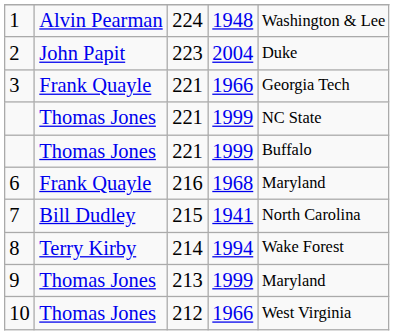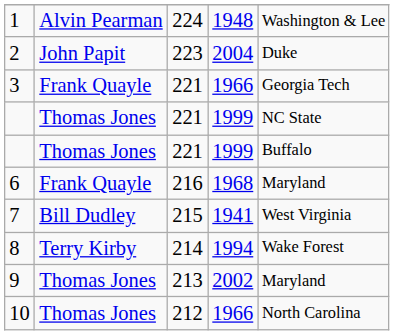 <table class="wikitable">
 <tr>
 </tr>
 <tr>
 <td>1</td>
 <td><a href='#'>Alvin Pearman</a></td>
 <td>224</td>
 <td><a href='#'>1948</a></td>
 <td style="font-size:80%;">Washington & Lee</td>
 </tr>
 <tr>
 <td>2</td>
 <td><a href='#'>John Papit</a></td>
 <td>223</td>
 <td><a href='#'>2004</a></td>
 <td style="font-size:80%;">Duke</td>
 </tr>
 <tr>
 <td>3</td>
 <td><a href='#'>Frank Quayle</a></td>
 <td>221</td>
 <td><a href='#'>1966</a></td>
 <td style="font-size:80%;">Georgia Tech</td>
 </tr>
 <tr>
 <td></td>
 <td><a href='#'>Thomas Jones</a></td>
 <td>221</td>
 <td><a href='#'>1999</a></td>
 <td style="font-size:80%;">NC State</td>
 </tr>
 <tr>
 <td></td>
 <td><a href='#'>Thomas Jones</a></td>
 <td>221</td>
 <td><a href='#'>1999</a></td>
 <td style="font-size:80%;">Buffalo</td>
 </tr>
 <tr>
 <td>6</td>
 <td><a href='#'>Frank Quayle</a></td>
 <td>216</td>
 <td><a href='#'>1968</a></td>
 <td style="font-size:80%;">Maryland</td>
 </tr>
 <tr>
 <td>7</td>
 <td><a href='#'>Bill Dudley</a></td>
 <td>215</td>
 <td><a href='#'>1941</a></td>
-<td style="font-size:80%;">North Carolina</td>
+<td style="font-size:80%;">West Virginia</td>
 </tr>
 <tr>
 <td>8</td>
 <td><a href='#'>Terry Kirby</a></td>
 <td>214</td>
 <td><a href='#'>1994</a></td>
 <td style="font-size:80%;">Wake Forest</td>
 </tr>
 <tr>
 <td>9</td>
 <td><a href='#'>Thomas Jones</a></td>
 <td>213</td>
-<td><a href='#'>1999</a></td>
+<td><a href='#'>2002</a></td>
 <td style="font-size:80%;">Maryland</td>
 </tr>
 <tr>
 <td>10</td>
 <td><a href='#'>Thomas Jones</a></td>
 <td>212</td>
 <td><a href='#'>1966</a></td>
-<td style="font-size:80%;">West Virginia</td>
+<td style="font-size:80%;">North Carolina</td>
 </tr>
 </table>
